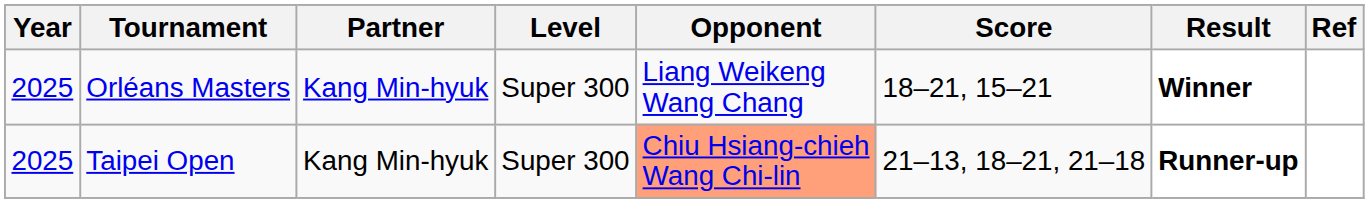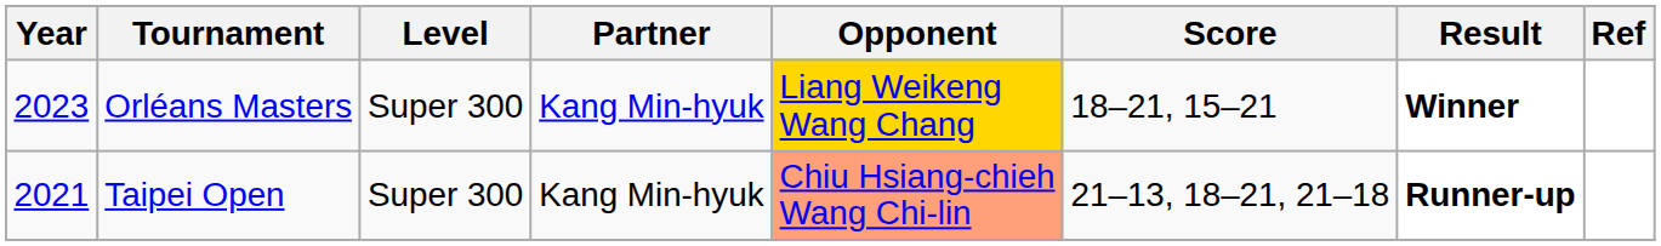 <table class="sortable wikitable" style="font-size: 90%;">
 <tr>
 <th>Year</th>
 <th>Tournament</th>
+<th>Level</th>
 <th>Partner</th>
-<th>Level</th>
 <th>Opponent</th>
 <th>Score</th>
 <th>Result</th>
 <th>Ref</th>
 </tr>
 <tr>
-<td align="center"><a href='#'>2025</a></td>
+<td align="center"><a href='#'>2023</a></td>
 <td align="left"><a href='#'>Orléans Masters</a></td>
+<td align="left">Super 300</td>
 <td align="left"> <a href='#'>Kang Min-hyuk</a></td>
-<td align="left">Super 300</td>
-<td align="left"> <a href='#'>Liang Weikeng</a><br> <a href='#'>Wang Chang</a></td>
+<td align="left" style="background: gold;"> <a href='#'>Liang Weikeng</a><br> <a href='#'>Wang Chang</a></td>
 <td align="left">18–21, 15–21</td>
 <td style="text-align:left; background: white"> <strong>Winner</strong></td>
 <td style="text-align:center; background: white"></td>
 </tr>
 <tr>
-<td align="center"><a href='#'>2025</a></td>
+<td align="center"><a href='#'>2021</a></td>
 <td align="left"><a href='#'>Taipei Open</a></td>
+<td align="left">Super 300</td>
 <td align="left"> Kang Min-hyuk</td>
-<td align="left">Super 300</td>
 <td align="left" style="background: lightsalmon;"> <a href='#'>Chiu Hsiang-chieh</a><br> <a href='#'>Wang Chi-lin</a></td>
 <td align="left">21–13, 18–21, 21–18</td>
 <td style="text-align:left; background:white"> <strong>Runner-up</strong></td>
 <td style="text-align:center; background: white"></td>
 </tr>
 </table>
